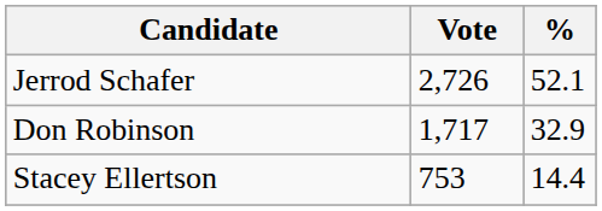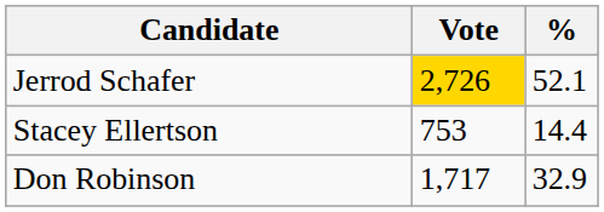 <table class="wikitable">
 <tr>
 <th bgcolor="#DDDDFF" width="200px">Candidate</th>
 <th bgcolor="#DDDDFF" width="50px">Vote</th>
 <th bgcolor="#DDDDFF" width="30px">%</th>
 </tr>
 <tr>
 <td>Jerrod Schafer</td>
-<td>2,726</td>
+<td style="background: gold;">2,726</td>
 <td>52.1</td>
+</tr>
+<tr>
+<td>Stacey Ellertson</td>
+<td>753</td>
+<td>14.4</td>
 </tr>
 <tr>
 <td>Don Robinson</td>
 <td>1,717</td>
 <td>32.9</td>
 </tr>
-<tr>
-<td>Stacey Ellertson</td>
-<td>753</td>
-<td>14.4</td>
-</tr>
 </table>
